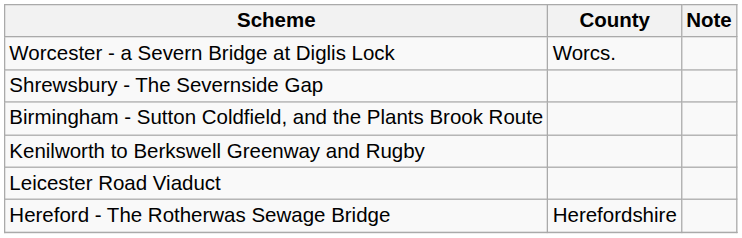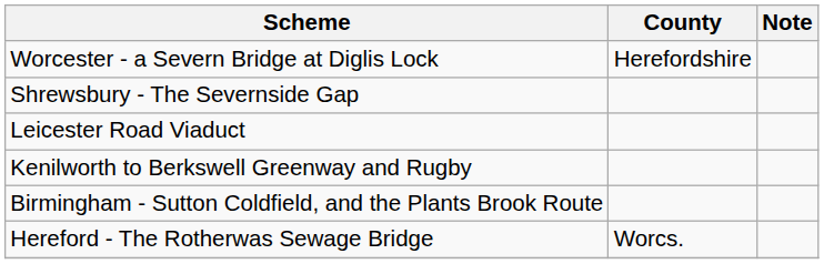 <table class="wikitable">
 <tr>
 <th>Scheme</th>
 <th>County</th>
 <th>Note</th>
 </tr>
 <tr>
 <td>Worcester - a Severn Bridge at Diglis Lock</td>
-<td>Worcs.</td>
+<td>Herefordshire</td>
 <td></td>
 </tr>
 <tr>
 <td>Shrewsbury - The Severnside Gap</td>
+<td></td>
+<td></td>
+</tr>
+<tr>
+<td>Leicester Road Viaduct</td>
+<td></td>
+<td></td>
+</tr>
+<tr>
+<td>Kenilworth to Berkswell Greenway and Rugby</td>
 <td></td>
 <td></td>
 </tr>
 <tr>
 <td>Birmingham - Sutton Coldfield, and the Plants Brook Route</td>
 <td></td>
 <td></td>
 </tr>
 <tr>
-<td>Kenilworth to Berkswell Greenway and Rugby</td>
-<td></td>
-<td></td>
-</tr>
-<tr>
-<td>Leicester Road Viaduct</td>
-<td></td>
-<td></td>
-</tr>
-<tr>
 <td>Hereford - The Rotherwas Sewage Bridge</td>
-<td>Herefordshire</td>
+<td>Worcs.</td>
 <td></td>
 </tr>
 <tr>
 </tr>
 </table>
